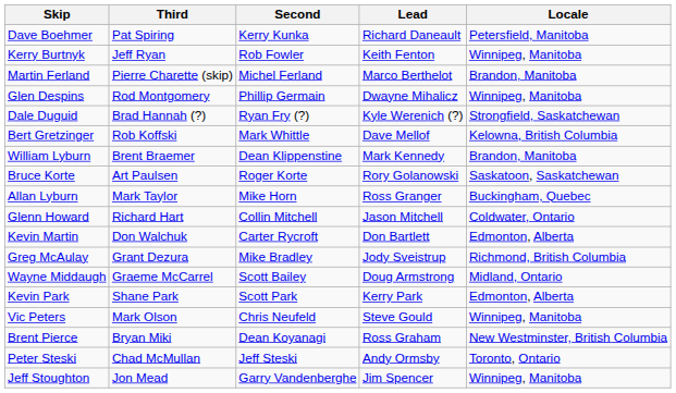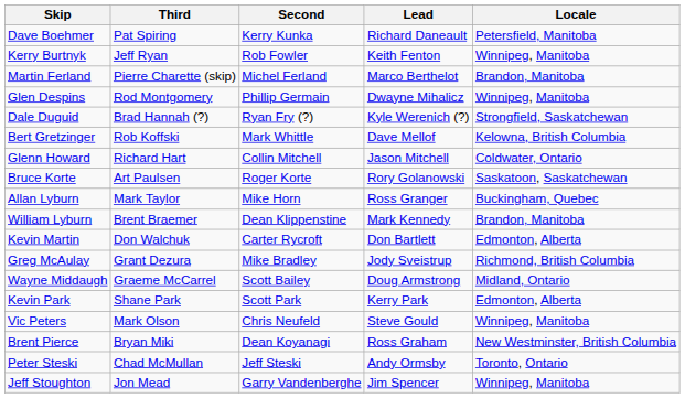 <table class="wikitable">
 <tr>
 <th>Skip</th>
 <th>Third</th>
 <th>Second</th>
 <th>Lead</th>
 <th>Locale</th>
 </tr>
 <tr>
 <td><a href='#'>Dave Boehmer</a></td>
 <td><a href='#'>Pat Spiring</a></td>
 <td><a href='#'>Kerry Kunka</a></td>
 <td><a href='#'>Richard Daneault</a></td>
 <td> <a href='#'>Petersfield, Manitoba</a></td>
 </tr>
 <tr>
 <td><a href='#'>Kerry Burtnyk</a></td>
 <td><a href='#'>Jeff Ryan</a></td>
 <td><a href='#'>Rob Fowler</a></td>
 <td><a href='#'>Keith Fenton</a></td>
 <td> <a href='#'>Winnipeg</a>, <a href='#'>Manitoba</a></td>
 </tr>
 <tr>
 <td><a href='#'>Martin Ferland</a></td>
 <td><a href='#'>Pierre Charette</a> (skip)</td>
 <td><a href='#'>Michel Ferland</a></td>
 <td><a href='#'>Marco Berthelot</a></td>
 <td> <a href='#'>Brandon, Manitoba</a></td>
 </tr>
 <tr>
 <td><a href='#'>Glen Despins</a></td>
 <td><a href='#'>Rod Montgomery</a></td>
 <td><a href='#'>Phillip Germain</a></td>
 <td><a href='#'>Dwayne Mihalicz</a></td>
 <td> <a href='#'>Winnipeg</a>, <a href='#'>Manitoba</a></td>
 </tr>
 <tr>
 <td><a href='#'>Dale Duguid</a></td>
 <td><a href='#'>Brad Hannah</a> (?)</td>
 <td><a href='#'>Ryan Fry</a> (?)</td>
 <td><a href='#'>Kyle Werenich</a> (?)</td>
 <td> <a href='#'>Strongfield, Saskatchewan</a></td>
 </tr>
 <tr>
 <td><a href='#'>Bert Gretzinger</a></td>
 <td><a href='#'>Rob Koffski</a></td>
 <td><a href='#'>Mark Whittle</a></td>
 <td><a href='#'>Dave Mellof</a></td>
 <td> <a href='#'>Kelowna, British Columbia</a></td>
 </tr>
 <tr>
-<td><a href='#'>William Lyburn</a></td>
-<td><a href='#'>Brent Braemer</a></td>
-<td><a href='#'>Dean Klippenstine</a></td>
-<td><a href='#'>Mark Kennedy</a></td>
-<td> <a href='#'>Brandon, Manitoba</a></td>
+<td><a href='#'>Glenn Howard</a></td>
+<td><a href='#'>Richard Hart</a></td>
+<td><a href='#'>Collin Mitchell</a></td>
+<td><a href='#'>Jason Mitchell</a></td>
+<td> <a href='#'>Coldwater, Ontario</a></td>
 </tr>
 <tr>
 <td><a href='#'>Bruce Korte</a></td>
 <td><a href='#'>Art Paulsen</a></td>
 <td><a href='#'>Roger Korte</a></td>
 <td><a href='#'>Rory Golanowski</a></td>
 <td> <a href='#'>Saskatoon</a>, <a href='#'>Saskatchewan</a></td>
 </tr>
 <tr>
 <td><a href='#'>Allan Lyburn</a></td>
 <td><a href='#'>Mark Taylor</a></td>
 <td><a href='#'>Mike Horn</a></td>
 <td><a href='#'>Ross Granger</a></td>
 <td> <a href='#'>Buckingham, Quebec</a></td>
 </tr>
 <tr>
-<td><a href='#'>Glenn Howard</a></td>
-<td><a href='#'>Richard Hart</a></td>
-<td><a href='#'>Collin Mitchell</a></td>
-<td><a href='#'>Jason Mitchell</a></td>
-<td> <a href='#'>Coldwater, Ontario</a></td>
+<td><a href='#'>William Lyburn</a></td>
+<td><a href='#'>Brent Braemer</a></td>
+<td><a href='#'>Dean Klippenstine</a></td>
+<td><a href='#'>Mark Kennedy</a></td>
+<td> <a href='#'>Brandon, Manitoba</a></td>
 </tr>
 <tr>
 <td><a href='#'>Kevin Martin</a></td>
 <td><a href='#'>Don Walchuk</a></td>
 <td><a href='#'>Carter Rycroft</a></td>
 <td><a href='#'>Don Bartlett</a></td>
 <td> <a href='#'>Edmonton</a>, <a href='#'>Alberta</a></td>
 </tr>
 <tr>
 <td><a href='#'>Greg McAulay</a></td>
 <td><a href='#'>Grant Dezura</a></td>
 <td><a href='#'>Mike Bradley</a></td>
 <td><a href='#'>Jody Sveistrup</a></td>
 <td> <a href='#'>Richmond, British Columbia</a></td>
 </tr>
 <tr>
 <td><a href='#'>Wayne Middaugh</a></td>
 <td><a href='#'>Graeme McCarrel</a></td>
 <td><a href='#'>Scott Bailey</a></td>
 <td><a href='#'>Doug Armstrong</a></td>
 <td> <a href='#'>Midland, Ontario</a></td>
 </tr>
 <tr>
 <td><a href='#'>Kevin Park</a></td>
 <td><a href='#'>Shane Park</a></td>
 <td><a href='#'>Scott Park</a></td>
 <td><a href='#'>Kerry Park</a></td>
 <td> <a href='#'>Edmonton</a>, <a href='#'>Alberta</a></td>
 </tr>
 <tr>
 <td><a href='#'>Vic Peters</a></td>
 <td><a href='#'>Mark Olson</a></td>
 <td><a href='#'>Chris Neufeld</a></td>
 <td><a href='#'>Steve Gould</a></td>
 <td> <a href='#'>Winnipeg</a>, <a href='#'>Manitoba</a></td>
 </tr>
 <tr>
 <td><a href='#'>Brent Pierce</a></td>
 <td><a href='#'>Bryan Miki</a></td>
 <td><a href='#'>Dean Koyanagi</a></td>
 <td><a href='#'>Ross Graham</a></td>
 <td> <a href='#'>New Westminster, British Columbia</a></td>
 </tr>
 <tr>
 <td><a href='#'>Peter Steski</a></td>
 <td><a href='#'>Chad McMullan</a></td>
 <td><a href='#'>Jeff Steski</a></td>
 <td><a href='#'>Andy Ormsby</a></td>
 <td> <a href='#'>Toronto</a>, <a href='#'>Ontario</a></td>
 </tr>
 <tr>
 <td><a href='#'>Jeff Stoughton</a></td>
 <td><a href='#'>Jon Mead</a></td>
 <td><a href='#'>Garry Vandenberghe</a></td>
 <td><a href='#'>Jim Spencer</a></td>
 <td> <a href='#'>Winnipeg</a>, <a href='#'>Manitoba</a></td>
 </tr>
 </table>
